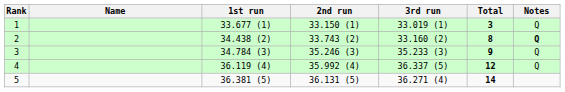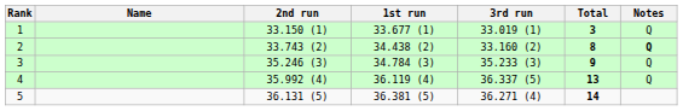 <table class="sortable wikitable" style="text-align:center;">
 <tr>
 <th>Rank</th>
 <th style="width:20em">Name</th>
+<th style="width:10em">2nd run</th>
 <th style="width:10em">1st run</th>
-<th style="width:10em">2nd run</th>
 <th style="width:10em">3rd run</th>
 <th style="width:5em">Total</th>
 <th style="width:5em">Notes</th>
 </tr>
 <tr bgcolor=ccffcc>
 <td>1</td>
 <td align=left></td>
+<td>33.150 (1)</td>
 <td>33.677 (1)</td>
-<td>33.150 (1)</td>
 <td>33.019 (1)</td>
 <td><strong>3</strong></td>
 <td>Q</td>
 </tr>
 <tr bgcolor=ccffcc>
 <td>2</td>
 <td align=left></td>
+<td>33.743 (2)</td>
 <td>34.438 (2)</td>
-<td>33.743 (2)</td>
 <td>33.160 (2)</td>
 <td><strong>8</strong></td>
 <td><strong>Q</strong></td>
 </tr>
 <tr bgcolor=ccffcc>
 <td>3</td>
 <td align=left></td>
+<td>35.246 (3)</td>
 <td>34.784 (3)</td>
-<td>35.246 (3)</td>
 <td>35.233 (3)</td>
 <td><strong>9</strong></td>
 <td>Q</td>
 </tr>
 <tr bgcolor=ccffcc>
 <td>4</td>
 <td align=left></td>
+<td>35.992 (4)</td>
 <td>36.119 (4)</td>
-<td>35.992 (4)</td>
 <td>36.337 (5)</td>
-<td><strong>12</strong></td>
+<td><strong>13</strong></td>
 <td>Q</td>
 </tr>
 <tr>
 <td>5</td>
 <td align=left></td>
+<td>36.131 (5)</td>
 <td>36.381 (5)</td>
-<td>36.131 (5)</td>
 <td>36.271 (4)</td>
 <td><strong>14</strong></td>
 <td></td>
 </tr>
 </table>
